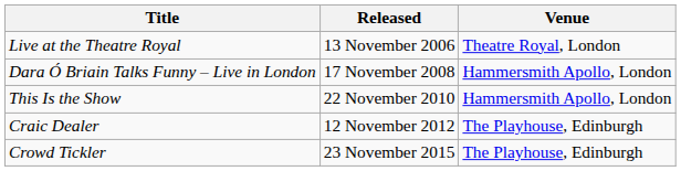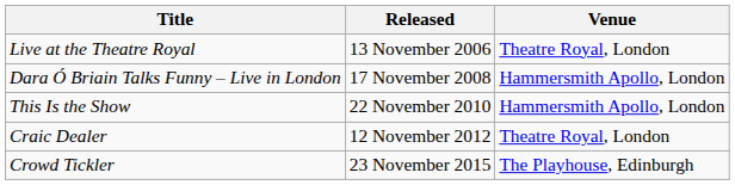 <table class="wikitable">
 <tr>
 <th>Title</th>
 <th>Released</th>
 <th>Venue</th>
 </tr>
 <tr>
 <td><em>Live at the Theatre Royal</em></td>
 <td>13 November 2006</td>
 <td><a href='#'>Theatre Royal</a>, London</td>
 </tr>
 <tr>
 <td><em>Dara Ó Briain Talks Funny – Live in London</em></td>
 <td>17 November 2008</td>
 <td><a href='#'>Hammersmith Apollo</a>, London</td>
 </tr>
 <tr>
 <td><em>This Is the Show</em></td>
 <td>22 November 2010</td>
 <td><a href='#'>Hammersmith Apollo</a>, London</td>
 </tr>
 <tr>
 <td><em>Craic Dealer</em></td>
 <td>12 November 2012</td>
-<td><a href='#'>The Playhouse</a>, Edinburgh</td>
+<td><a href='#'>Theatre Royal</a>, London</td>
 </tr>
 <tr>
 <td><em>Crowd Tickler</em></td>
 <td>23 November 2015</td>
 <td><a href='#'>The Playhouse</a>, Edinburgh</td>
 </tr>
 </table>
